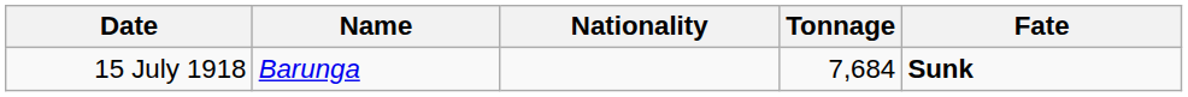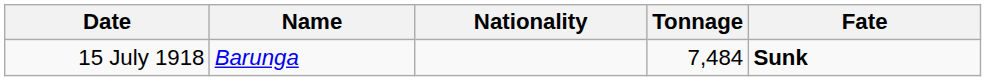 <table class="wikitable sortable">
 <tr>
 <th width="140px">Date</th>
 <th width="140px">Name</th>
 <th width="160px">Nationality</th>
 <th width="25px">Tonnage</th>
 <th width="160px">Fate</th>
 </tr>
 <tr>
 <td align="right">15 July 1918</td>
 <td align="left"><a href='#'><em>Barunga</em></a></td>
 <td align="left"></td>
-<td align="right">7,684</td>
+<td align="right">7,484</td>
 <td align="left"><strong>Sunk</strong></td>
 </tr>
 </table>
